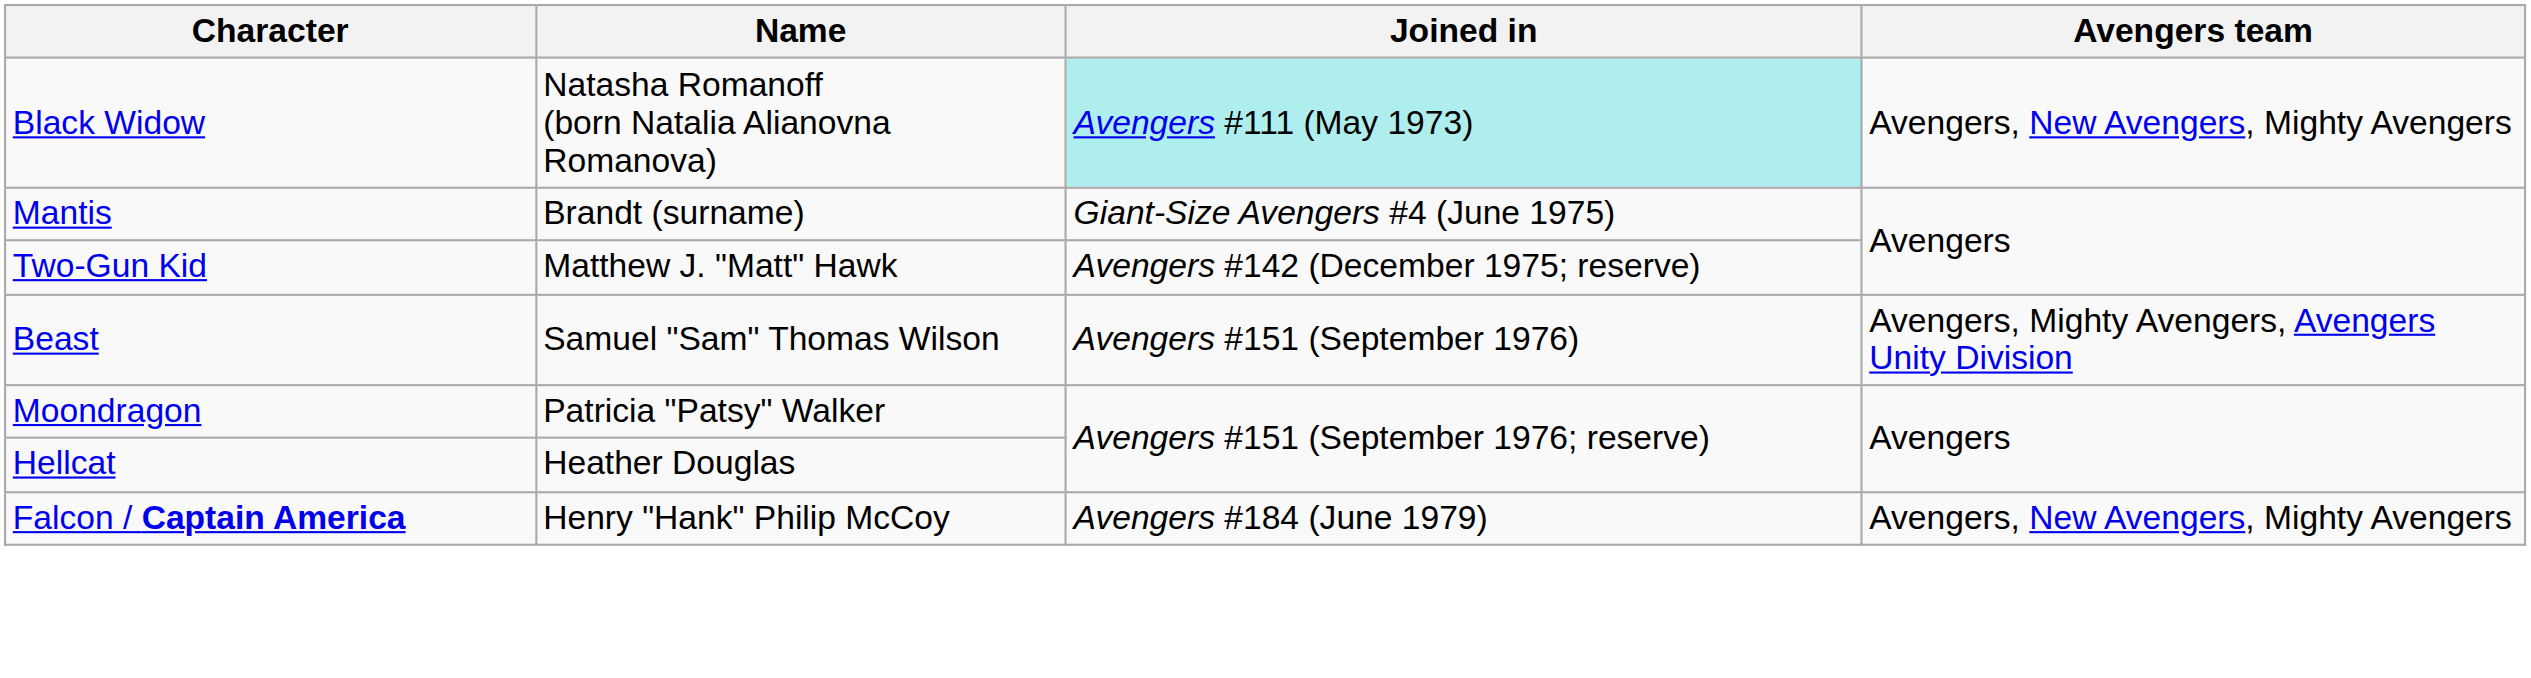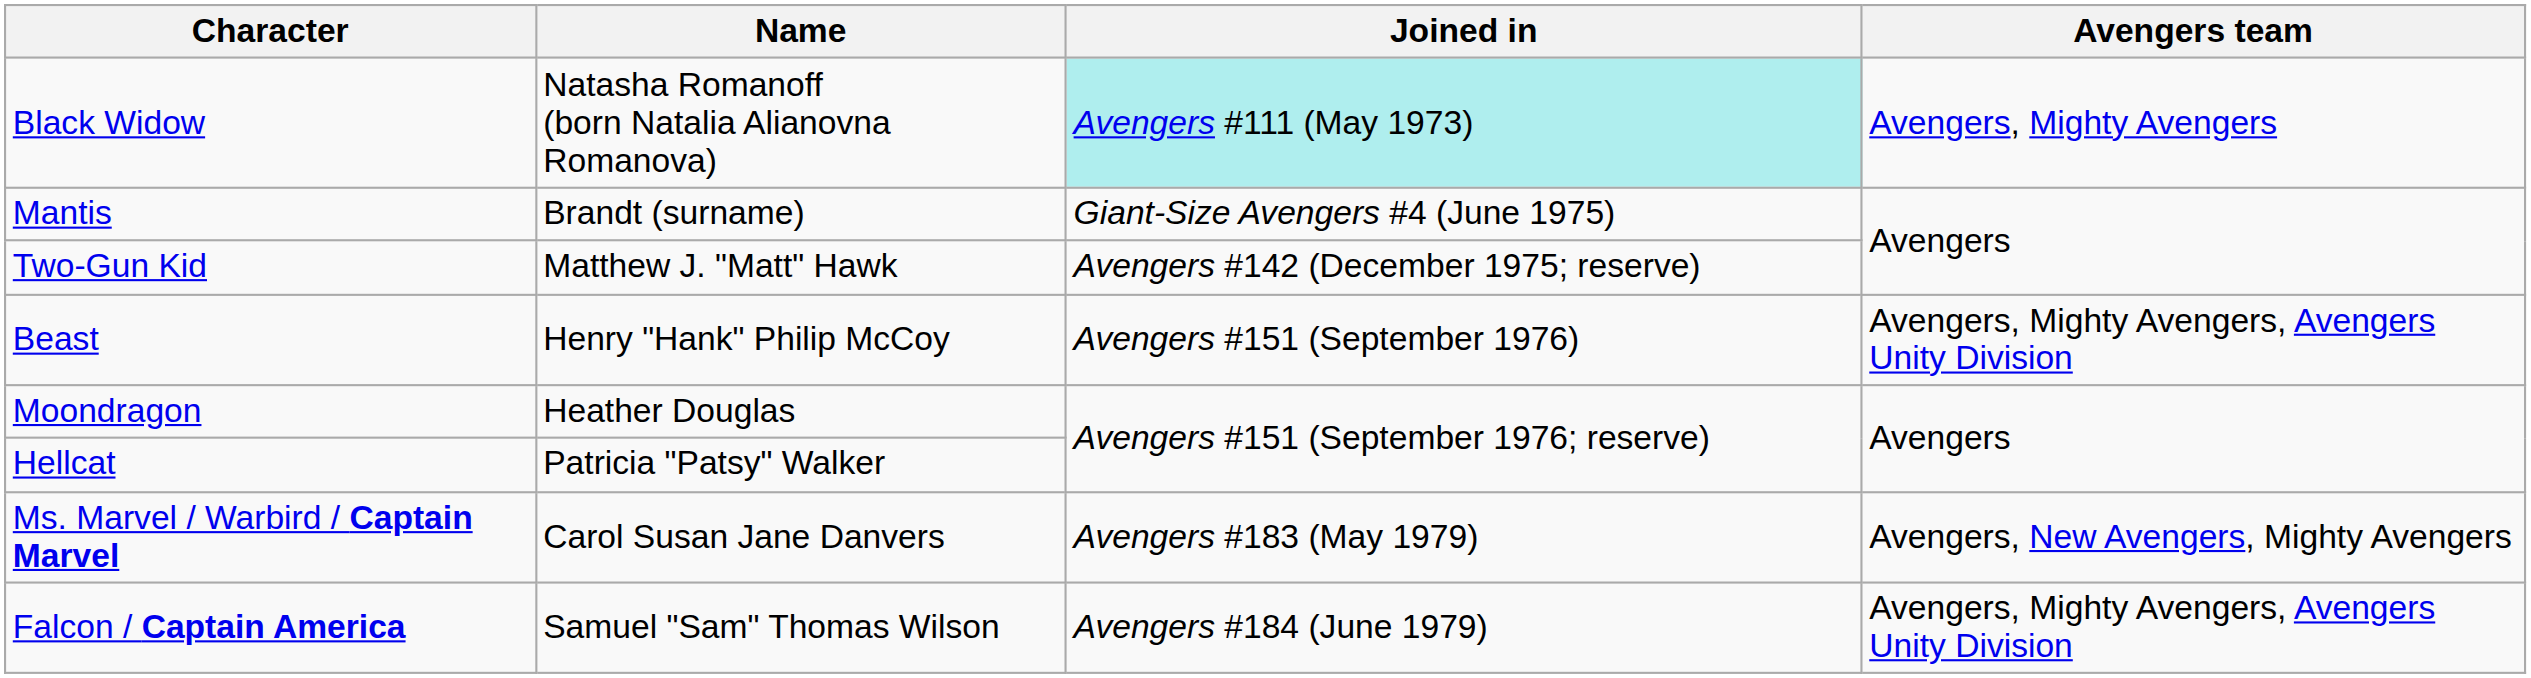 <table class="wikitable sortable" style="width:95%;">
 <tr>
 <th style="width:20%;">Character</th>
 <th style="width:20%;">Name</th>
 <th style="width:30%;">Joined in</th>
 <th style="width:25%;">Avengers team</th>
 </tr>
 <tr>
 <td><a href='#'>Black Widow</a></td>
 <td>Natasha Romanoff<br>(born Natalia Alianovna Romanova)</td>
 <td style="background: paleturquoise;"><em><a href='#'>Avengers</a></em>  #111 (May 1973)</td>
-<td>Avengers, <a href='#'>New Avengers</a>, Mighty Avengers</td>
+<td><a href='#'>Avengers</a>, <a href='#'>Mighty Avengers</a></td>
 </tr>
 <tr>
 <td><a href='#'>Mantis</a></td>
 <td>Brandt (surname)</td>
 <td><em>Giant-Size Avengers</em> #4 (June 1975)</td>
 <td rowspan=2>Avengers</td>
 </tr>
 <tr>
 <td><a href='#'>Two-Gun Kid</a></td>
 <td>Matthew J. "Matt" Hawk</td>
 <td><em>Avengers</em> #142 (December 1975; reserve)</td>
 </tr>
 <tr>
 <td><a href='#'>Beast</a></td>
-<td>Samuel "Sam" Thomas Wilson</td>
+<td>Henry "Hank" Philip McCoy</td>
 <td><em>Avengers</em> #151 (September 1976)</td>
 <td>Avengers, Mighty Avengers, <a href='#'>Avengers Unity Division</a></td>
 </tr>
 <tr>
 <td><a href='#'>Moondragon</a></td>
-<td>Patricia "Patsy" Walker</td>
+<td>Heather Douglas</td>
 <td rowspan=2><em>Avengers</em> #151 (September 1976; reserve)</td>
 <td rowspan=2>Avengers</td>
 </tr>
 <tr>
 <td><a href='#'>Hellcat</a></td>
-<td>Heather Douglas</td>
+<td>Patricia "Patsy" Walker</td>
+</tr>
+<tr>
+<td><a href='#'>Ms. Marvel / Warbird / <strong>Captain Marvel</strong></a></td>
+<td>Carol Susan Jane Danvers</td>
+<td><em>Avengers</em> #183 (May 1979)</td>
+<td>Avengers, <a href='#'>New Avengers</a>, Mighty Avengers</td>
 </tr>
 <tr>
 <td><a href='#'>Falcon / <strong>Captain America</strong></a></td>
-<td>Henry "Hank" Philip McCoy</td>
+<td>Samuel "Sam" Thomas Wilson</td>
 <td><em>Avengers</em> #184 (June 1979)</td>
-<td>Avengers, <a href='#'>New Avengers</a>, Mighty Avengers</td>
+<td>Avengers, Mighty Avengers, <a href='#'>Avengers Unity Division</a></td>
 </tr>
 </table>
